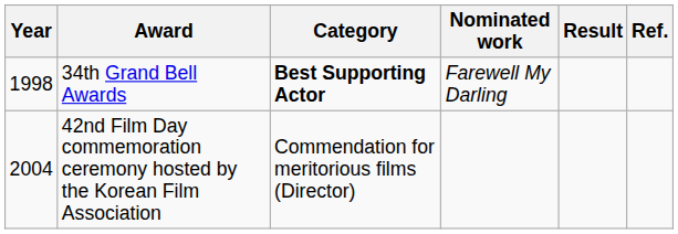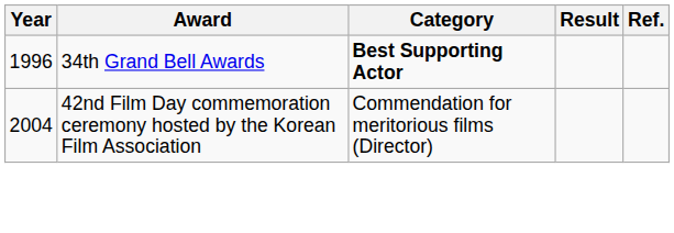 <table class="wikitable" style="width:550px">
 <tr>
 <th width=10>Year</th>
 <th>Award</th>
 <th>Category</th>
-<th>Nominated work</th>
 <th>Result</th>
 <th>Ref.</th>
 </tr>
 <tr>
-<td>1998</td>
+<td>1996</td>
 <td>34th <a href='#'>Grand Bell Awards</a></td>
 <td><strong>Best Supporting Actor</strong></td>
-<td><em>Farewell My Darling</em></td>
 <td></td>
 <td></td>
 </tr>
 <tr>
 <td>2004</td>
 <td>42nd Film Day commemoration ceremony hosted by the Korean Film Association</td>
 <td>Commendation for meritorious films (Director)</td>
 <td></td>
 <td></td>
-<td></td>
 </tr>
 </table>
